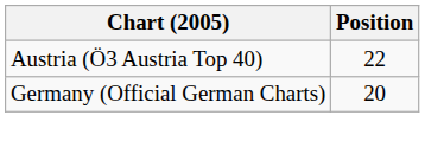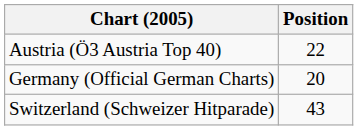 <table class="wikitable sortable">
 <tr>
 <th>Chart (2005)</th>
 <th>Position</th>
 </tr>
 <tr>
 <td>Austria (Ö3 Austria Top 40)</td>
 <td align=center>22</td>
 </tr>
 <tr>
 <td>Germany (Official German Charts)</td>
 <td align=center>20</td>
 </tr>
+<tr>
+<td>Switzerland (Schweizer Hitparade)</td>
+<td align=center>43</td>
+</tr>
 </table>
